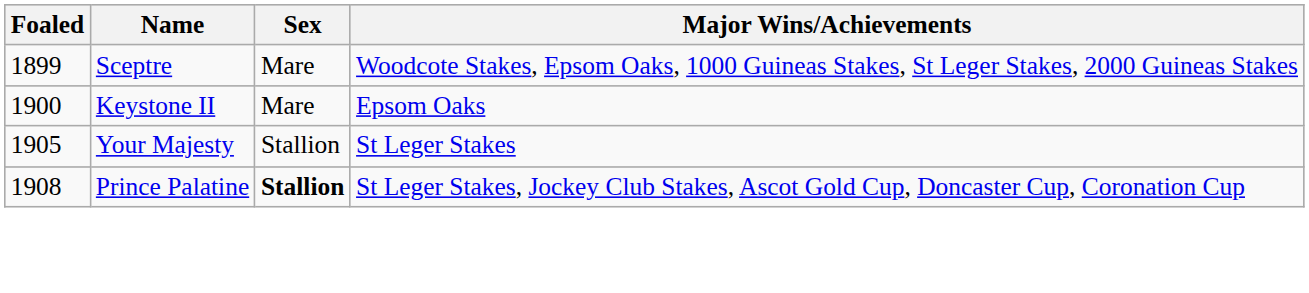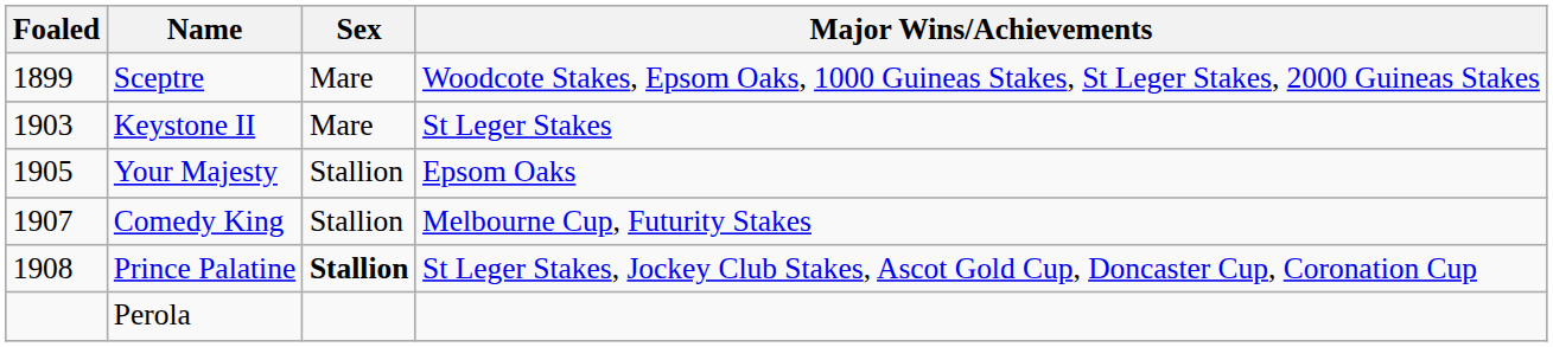 <table class="wikitable">
 <tr>
 <th>Foaled</th>
 <th>Name</th>
 <th>Sex</th>
 <th>Major Wins/Achievements</th>
 </tr>
 <tr>
 <td>1899</td>
 <td><a href='#'>Sceptre</a></td>
 <td>Mare</td>
 <td><a href='#'>Woodcote Stakes</a>, <a href='#'>Epsom Oaks</a>, <a href='#'>1000 Guineas Stakes</a>, <a href='#'>St Leger Stakes</a>, <a href='#'>2000 Guineas Stakes</a></td>
 </tr>
 <tr>
-<td>1900</td>
+<td>1903</td>
 <td><a href='#'>Keystone II</a></td>
 <td>Mare</td>
-<td><a href='#'>Epsom Oaks</a></td>
+<td><a href='#'>St Leger Stakes</a></td>
 </tr>
 <tr>
 <td>1905</td>
 <td><a href='#'>Your Majesty</a></td>
 <td>Stallion</td>
-<td><a href='#'>St Leger Stakes</a></td>
+<td><a href='#'>Epsom Oaks</a></td>
+</tr>
+<tr>
+<td>1907</td>
+<td><a href='#'>Comedy King</a></td>
+<td>Stallion</td>
+<td><a href='#'>Melbourne Cup</a>, <a href='#'>Futurity Stakes</a></td>
 </tr>
 <tr>
 <td>1908</td>
 <td><a href='#'>Prince Palatine</a></td>
 <td><strong>Stallion</strong></td>
 <td><a href='#'>St Leger Stakes</a>, <a href='#'>Jockey Club Stakes</a>, <a href='#'>Ascot Gold Cup</a>, <a href='#'>Doncaster Cup</a>, <a href='#'>Coronation Cup</a></td>
 </tr>
+<tr>
+<td></td>
+<td>Perola</td>
+<td></td>
+<td></td>
+</tr>
 </table>
